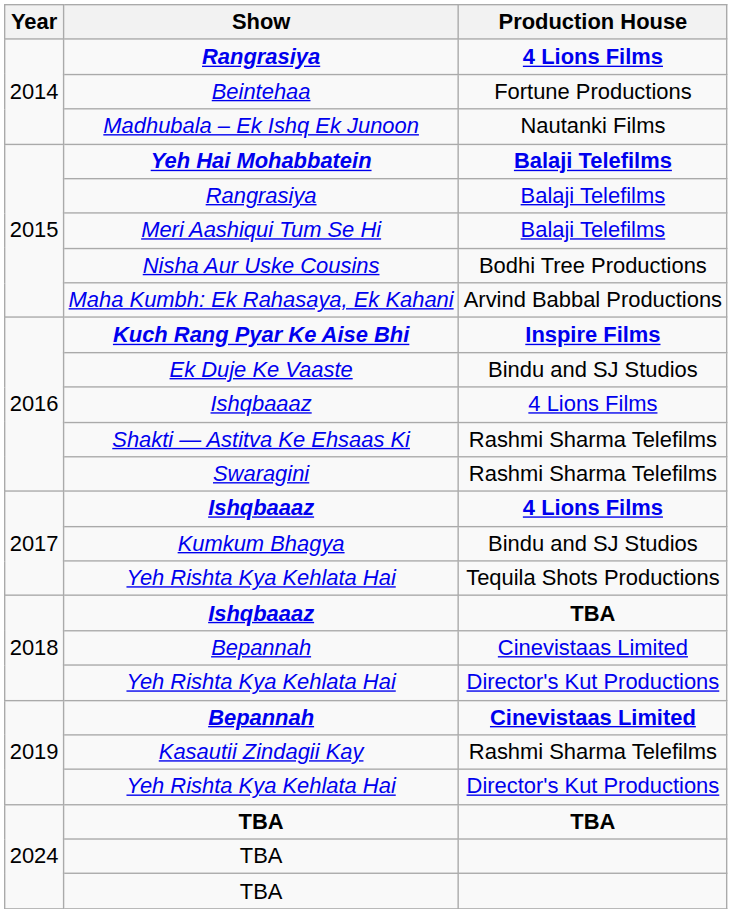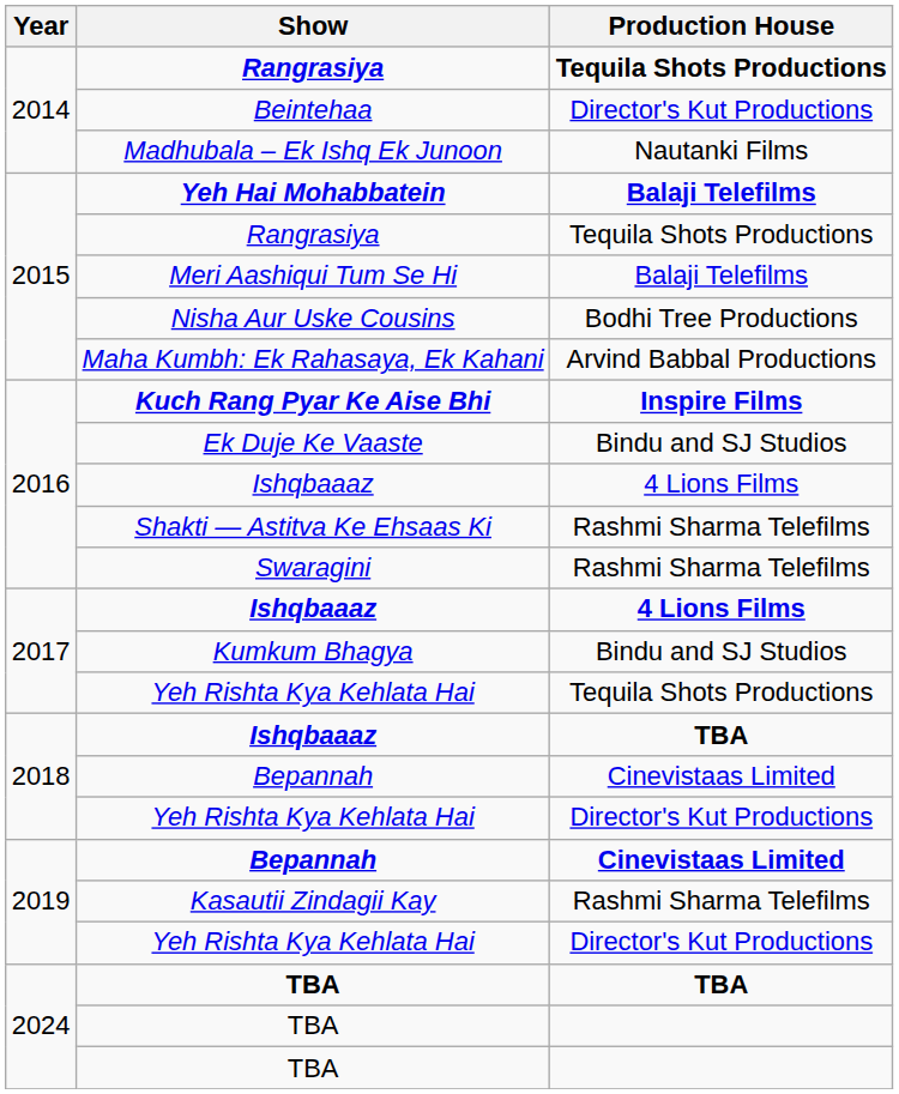 <table class="wikitable" style="text-align:center;">
 <tr>
 <th>Year</th>
 <th>Show</th>
 <th>Production House</th>
 </tr>
 <tr>
 <td rowspan=3>2014</td>
 <td><strong><em><a href='#'>Rangrasiya</a></em></strong></td>
-<td><strong><a href='#'>4 Lions Films</a></strong></td>
+<td><strong>Tequila Shots Productions</strong></td>
 </tr>
 <tr>
 <td><em><a href='#'>Beintehaa</a></em></td>
-<td>Fortune Productions</td>
+<td><a href='#'>Director's Kut Productions</a></td>
 </tr>
 <tr>
 <td><em><a href='#'>Madhubala – Ek Ishq Ek Junoon</a></em></td>
 <td>Nautanki Films</td>
 </tr>
 <tr>
 <td rowspan=5>2015</td>
 <td><strong><em><a href='#'>Yeh Hai Mohabbatein</a></em></strong></td>
 <td><strong><a href='#'>Balaji Telefilms</a></strong></td>
 </tr>
 <tr>
 <td><em><a href='#'>Rangrasiya</a></em></td>
-<td><a href='#'>Balaji Telefilms</a></td>
+<td>Tequila Shots Productions</td>
 </tr>
 <tr>
 <td><em><a href='#'>Meri Aashiqui Tum Se Hi</a></em></td>
 <td><a href='#'>Balaji Telefilms</a></td>
 </tr>
 <tr>
 <td><em><a href='#'>Nisha Aur Uske Cousins</a></em></td>
 <td>Bodhi Tree Productions</td>
 </tr>
 <tr>
 <td><em><a href='#'>Maha Kumbh: Ek Rahasaya, Ek Kahani</a></em></td>
 <td>Arvind Babbal Productions</td>
 </tr>
 <tr>
 <td rowspan=5>2016</td>
 <td><strong><em><a href='#'>Kuch Rang Pyar Ke Aise Bhi</a></em></strong></td>
 <td><strong><a href='#'>Inspire Films</a></strong></td>
 </tr>
 <tr>
 <td><em><a href='#'>Ek Duje Ke Vaaste</a></em></td>
 <td>Bindu and SJ Studios</td>
 </tr>
 <tr>
 <td><em><a href='#'>Ishqbaaaz</a></em></td>
 <td><a href='#'>4 Lions Films</a></td>
 </tr>
 <tr>
 <td><em><a href='#'>Shakti — Astitva Ke Ehsaas Ki</a></em></td>
 <td>Rashmi Sharma Telefilms</td>
 </tr>
 <tr>
 <td><em><a href='#'>Swaragini</a></em></td>
 <td>Rashmi Sharma Telefilms</td>
 </tr>
 <tr>
 <td rowspan=3>2017</td>
 <td><strong><em><a href='#'>Ishqbaaaz</a></em></strong></td>
 <td><strong><a href='#'>4 Lions Films</a></strong></td>
 </tr>
 <tr>
 <td><em><a href='#'>Kumkum Bhagya</a></em></td>
 <td>Bindu and SJ Studios</td>
 </tr>
 <tr>
 <td><em><a href='#'>Yeh Rishta Kya Kehlata Hai</a></em></td>
 <td>Tequila Shots Productions</td>
 </tr>
 <tr>
 <td rowspan=3>2018</td>
 <td><strong><em><a href='#'>Ishqbaaaz</a></em></strong></td>
 <td><strong>TBA</strong></td>
 </tr>
 <tr>
 <td><em><a href='#'>Bepannah</a></em></td>
 <td><a href='#'>Cinevistaas Limited</a></td>
 </tr>
 <tr>
 <td><em><a href='#'>Yeh Rishta Kya Kehlata Hai</a></em></td>
 <td><a href='#'>Director's Kut Productions</a></td>
 </tr>
 <tr>
 <td rowspan=3>2019</td>
 <td><strong><em><a href='#'>Bepannah</a></em></strong></td>
 <td><strong><a href='#'>Cinevistaas Limited</a></strong></td>
 </tr>
 <tr>
 <td><em><a href='#'>Kasautii Zindagii Kay</a></em></td>
 <td>Rashmi Sharma Telefilms</td>
 </tr>
 <tr>
 <td><em><a href='#'>Yeh Rishta Kya Kehlata Hai</a></em></td>
 <td><a href='#'>Director's Kut Productions</a></td>
 </tr>
 <tr>
 <td rowspan=3>2024</td>
 <td><strong>TBA</strong></td>
 <td><strong>TBA</strong></td>
 </tr>
 <tr>
 <td>TBA</td>
 <td></td>
 </tr>
 <tr>
 <td>TBA</td>
 <td></td>
 </tr>
 </table>
